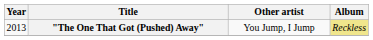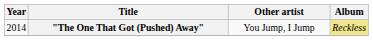 <table class="wikitable plainrowheaders" style="text-align:center;">
 <tr>
 <th scope="col" style="width:1em;">Year</th>
 <th scope="col" style="width:20em;">Title</th>
 <th scope="col" style="width:10em;">Other artist</th>
 <th scope="col">Album</th>
 </tr>
 <tr>
-<td>2013</td>
+<td>2014</td>
 <th scope="row">"The One That Got (Pushed) Away"</th>
 <td>You Jump, I Jump</td>
 <td style="background: khaki;"><em>Reckless</em></td>
 </tr>
 <tr>
 </tr>
 </table>
